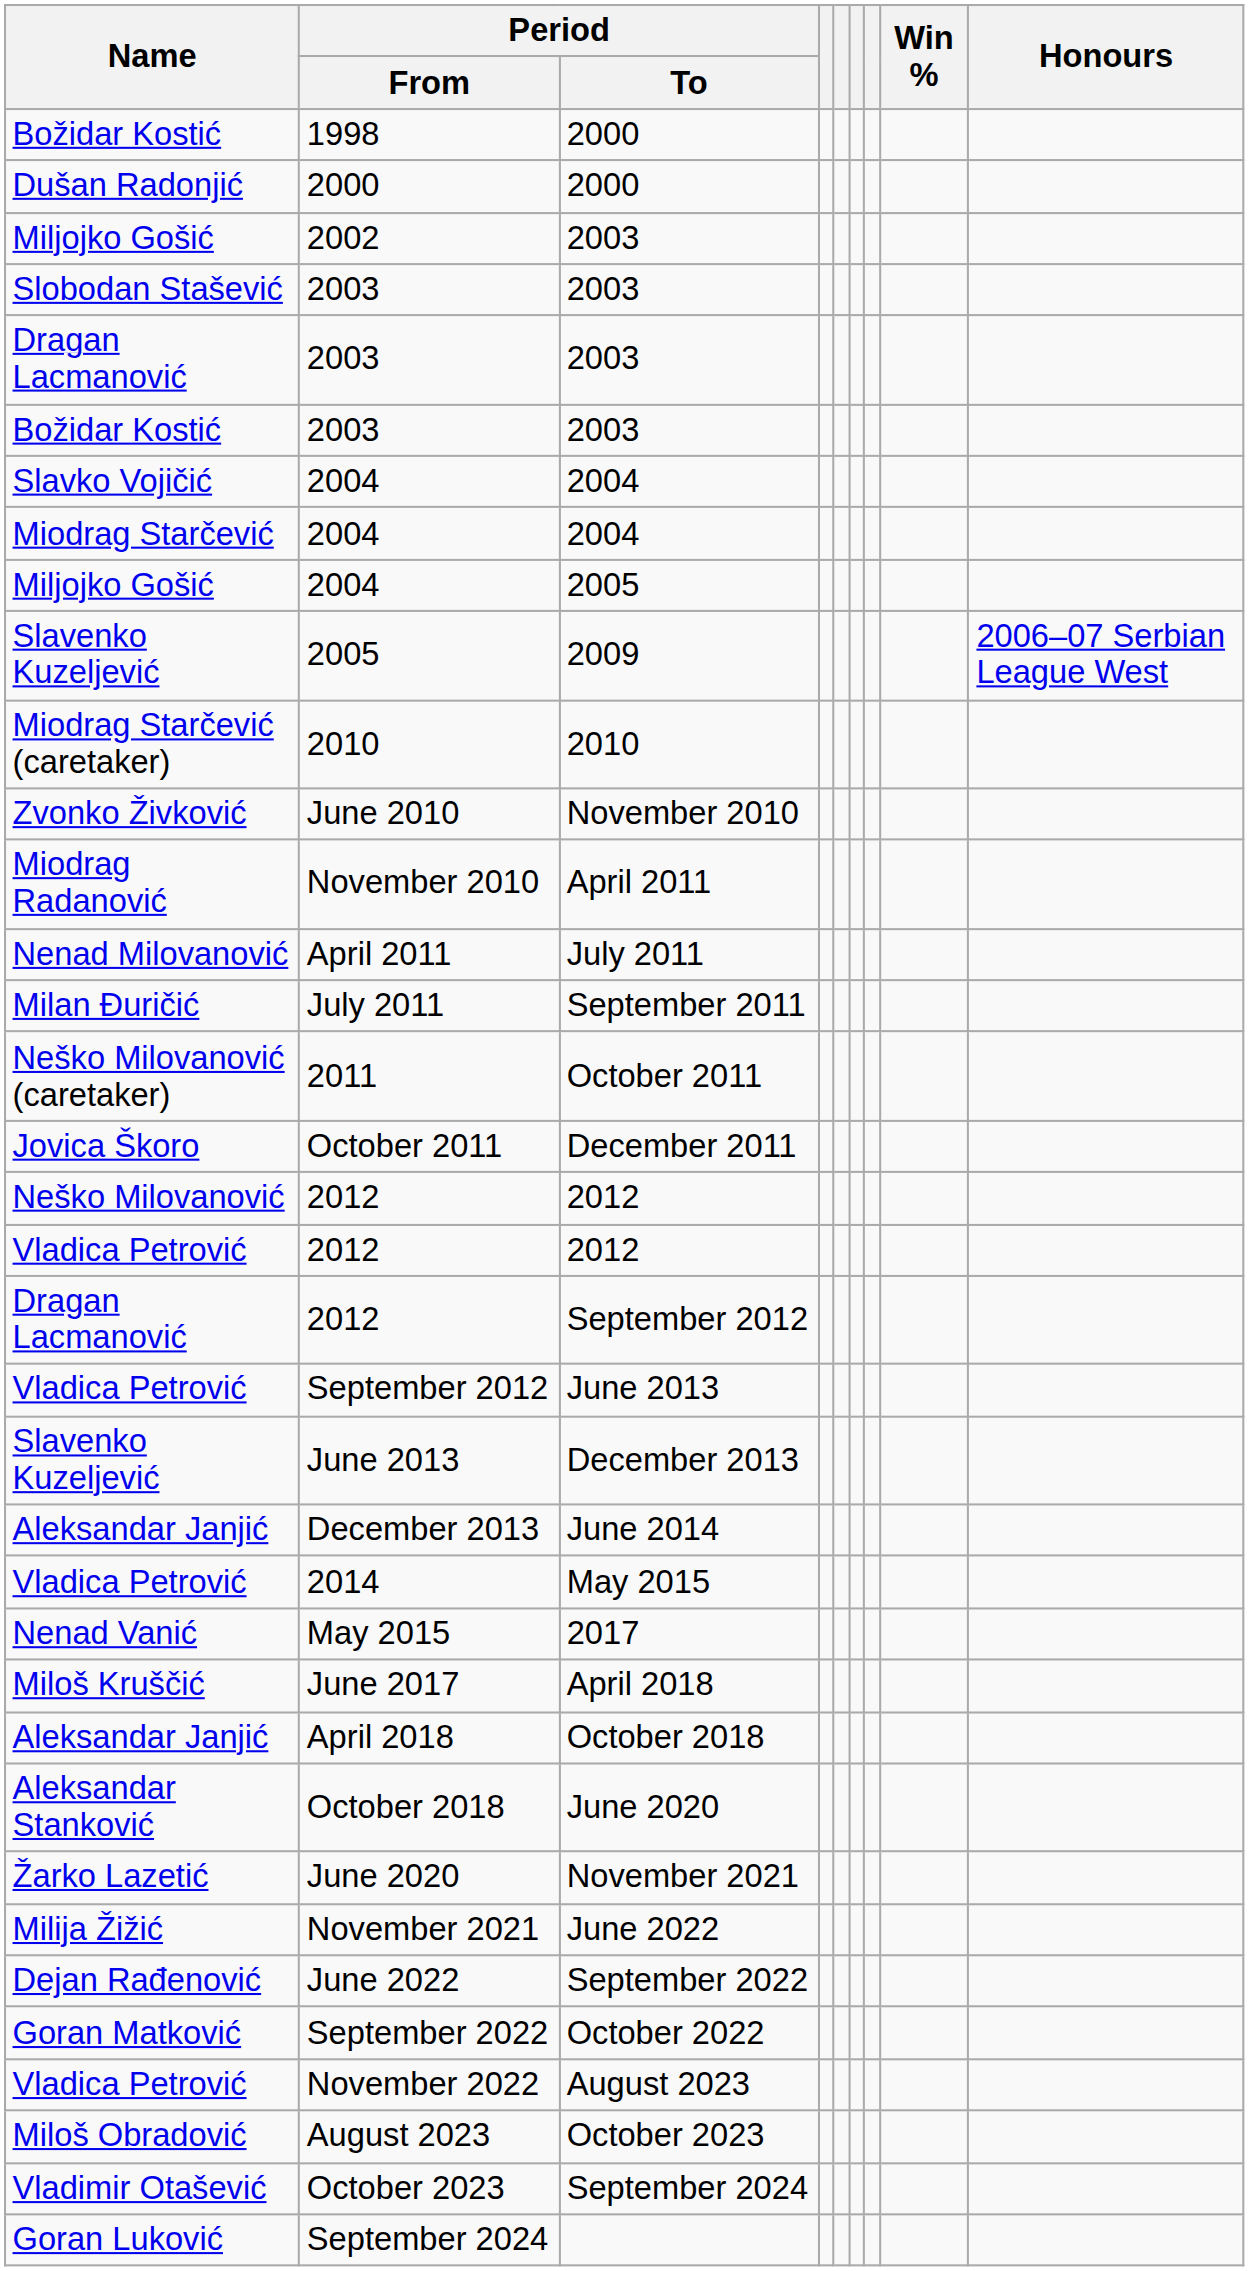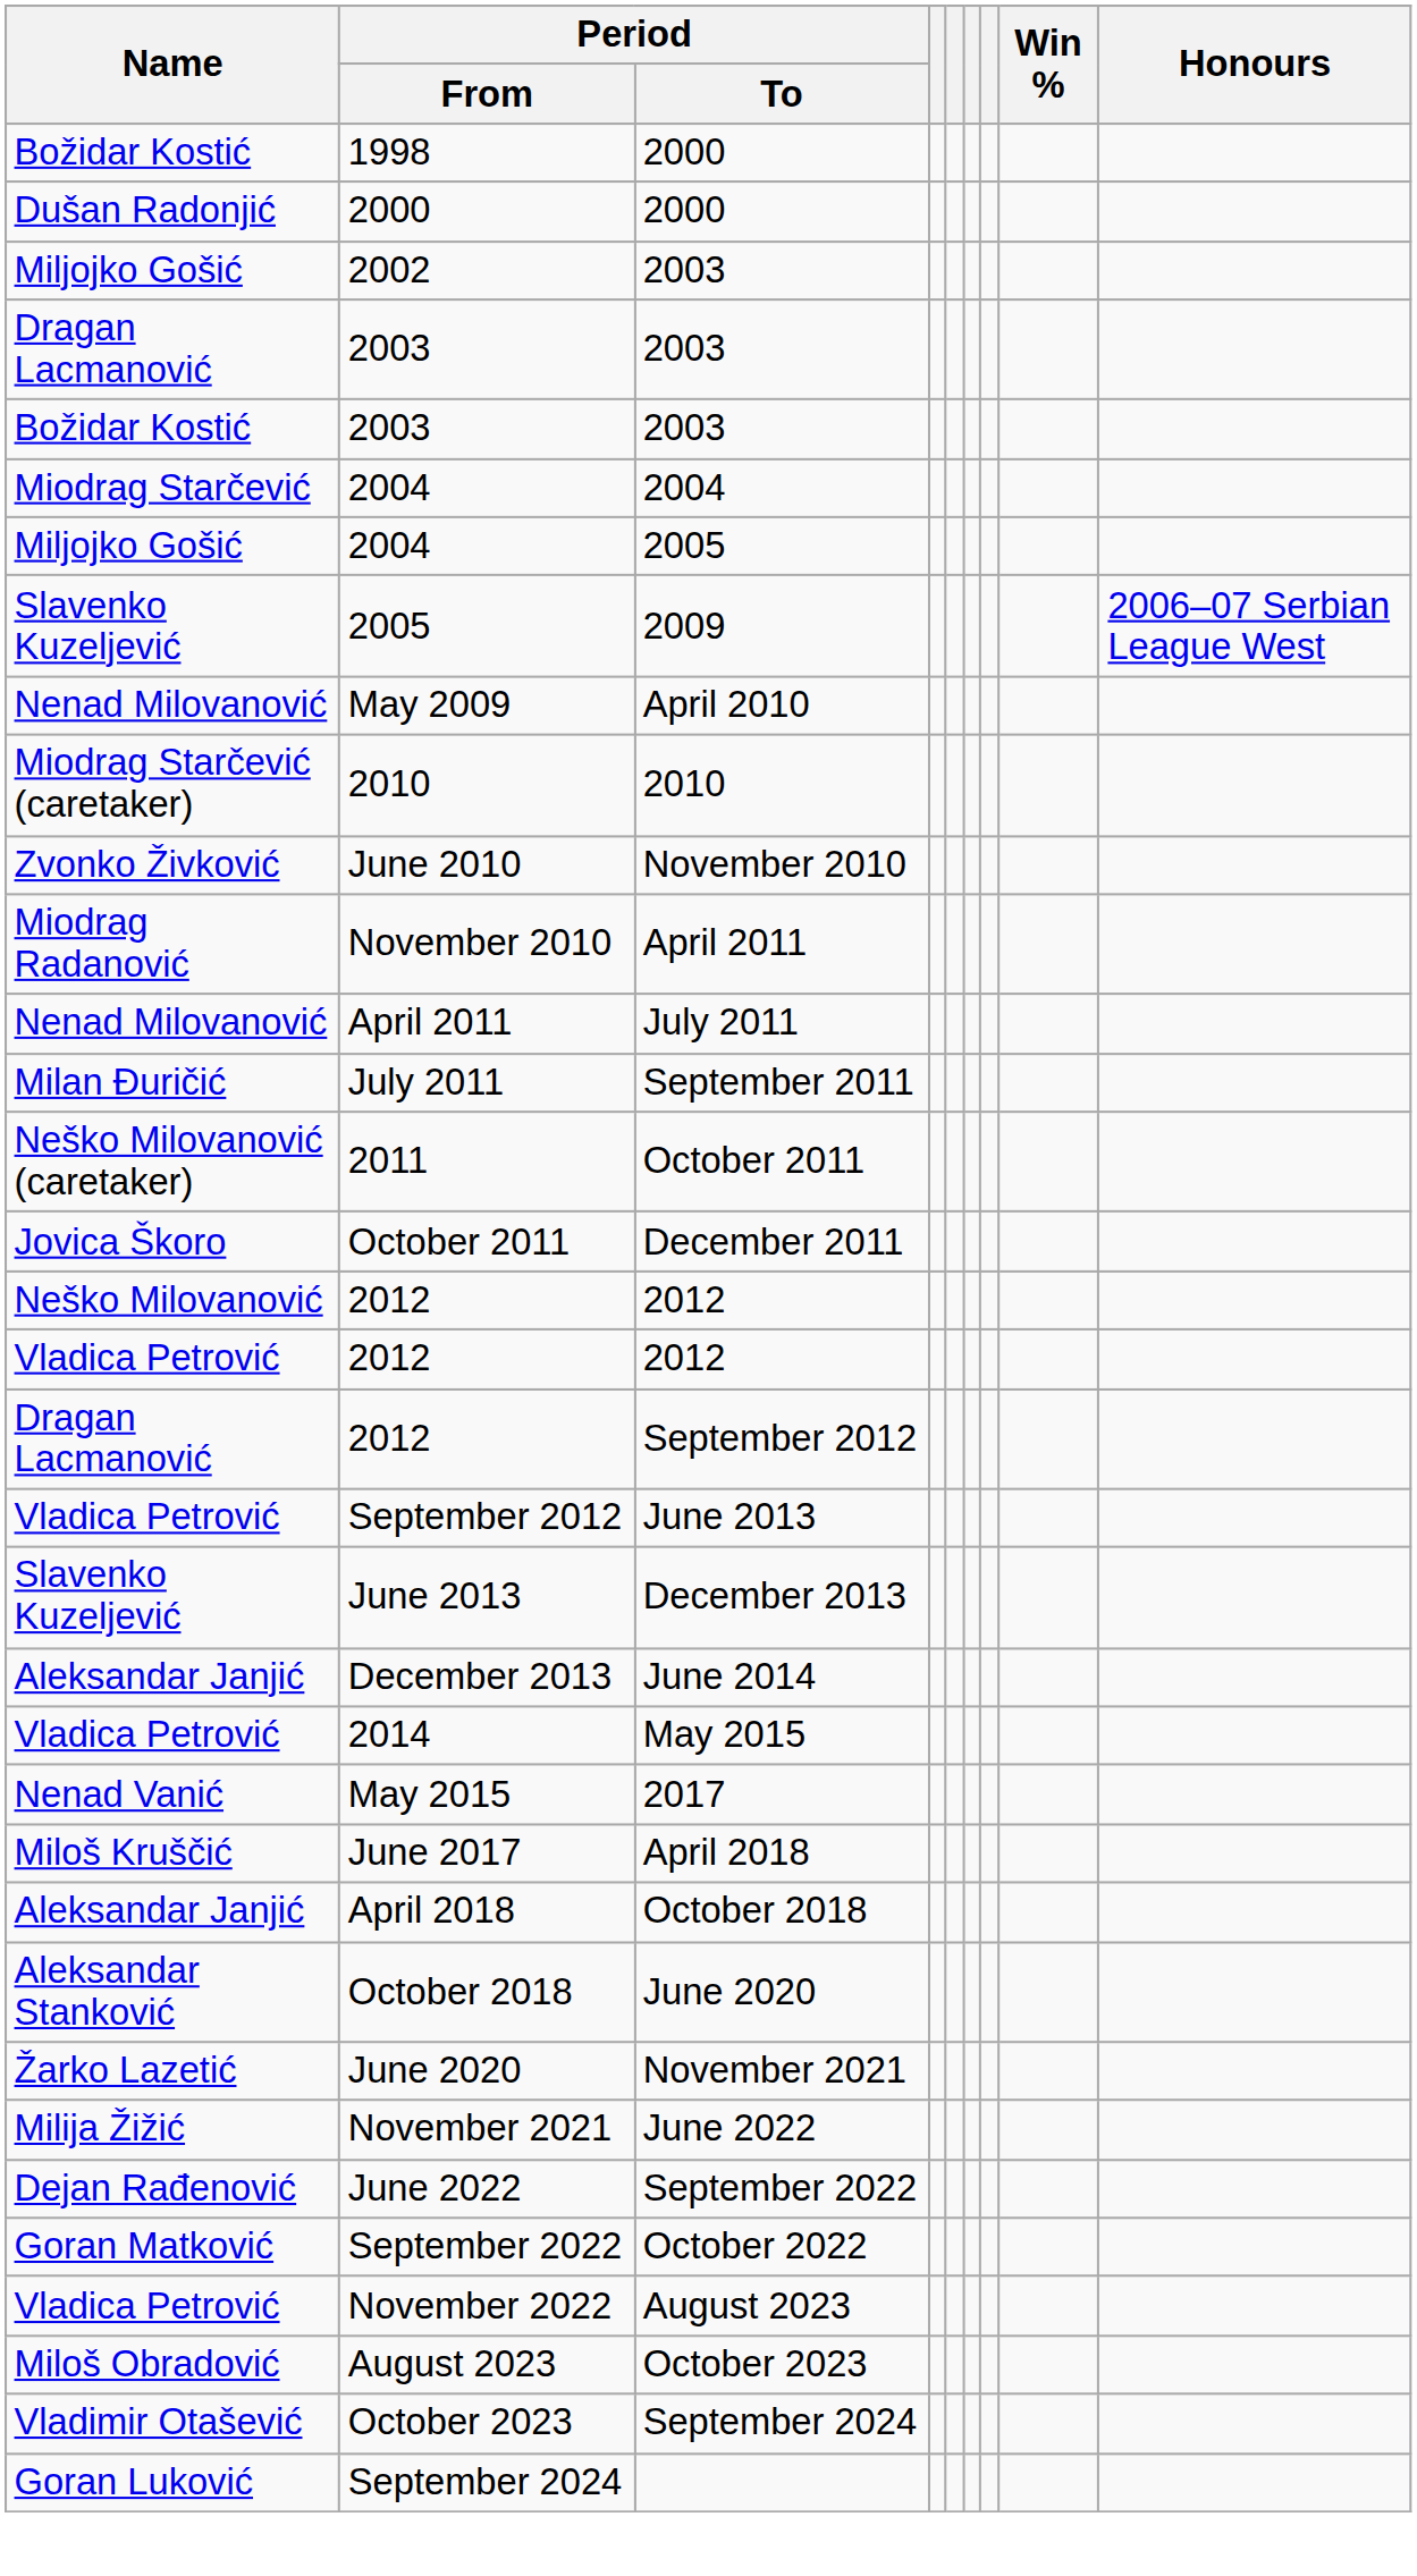 <table class="wikitable sortable">
 <tr>
 <th rowspan="2">Name</th>
 <th colspan="2">Period</th>
 <th rowspan="2"></th>
 <th rowspan="2"></th>
 <th rowspan="2"></th>
 <th rowspan="2"></th>
 <th rowspan="2">Win %</th>
 <th rowspan="2">Honours</th>
 </tr>
 <tr>
 <th width="120">From</th>
 <th width="120">To</th>
 </tr>
 <tr>
 <td> <a href='#'>Božidar Kostić</a></td>
 <td>1998</td>
 <td>2000</td>
 <td></td>
 <td></td>
 <td></td>
 <td></td>
 <td></td>
 <td></td>
 </tr>
 <tr>
 <td> <a href='#'>Dušan Radonjić</a></td>
 <td>2000</td>
 <td>2000</td>
 <td></td>
 <td></td>
 <td></td>
 <td></td>
 <td></td>
 <td></td>
 </tr>
 <tr>
 <td> <a href='#'>Miljojko Gošić</a></td>
 <td>2002</td>
 <td>2003</td>
 <td></td>
 <td></td>
 <td></td>
 <td></td>
 <td></td>
 <td></td>
 </tr>
 <tr>
-<td> <a href='#'>Slobodan Stašević</a></td>
-<td>2003</td>
-<td>2003</td>
-<td></td>
-<td></td>
-<td></td>
-<td></td>
-<td></td>
-<td></td>
-</tr>
-<tr>
 <td> <a href='#'>Dragan Lacmanović</a></td>
 <td>2003</td>
 <td>2003</td>
 <td></td>
 <td></td>
 <td></td>
 <td></td>
 <td></td>
 <td></td>
 </tr>
 <tr>
 <td> <a href='#'>Božidar Kostić</a></td>
 <td>2003</td>
 <td>2003</td>
-<td></td>
-<td></td>
-<td></td>
-<td></td>
-<td></td>
-<td></td>
-</tr>
-<tr>
-<td> <a href='#'>Slavko Vojičić</a></td>
-<td>2004</td>
-<td>2004</td>
 <td></td>
 <td></td>
 <td></td>
 <td></td>
 <td></td>
 <td></td>
 </tr>
 <tr>
 <td> <a href='#'>Miodrag Starčević</a></td>
 <td>2004</td>
 <td>2004</td>
 <td></td>
 <td></td>
 <td></td>
 <td></td>
 <td></td>
 <td></td>
 </tr>
 <tr>
 <td> <a href='#'>Miljojko Gošić</a></td>
 <td>2004</td>
 <td>2005</td>
 <td></td>
 <td></td>
 <td></td>
 <td></td>
 <td></td>
 <td></td>
 </tr>
 <tr>
 <td> <a href='#'>Slavenko Kuzeljević</a></td>
 <td>2005</td>
 <td>2009</td>
 <td></td>
 <td></td>
 <td></td>
 <td></td>
 <td></td>
 <td><a href='#'>2006–07 Serbian League West</a></td>
+</tr>
+<tr>
+<td> <a href='#'>Nenad Milovanović</a></td>
+<td>May 2009</td>
+<td>April 2010</td>
+<td></td>
+<td></td>
+<td></td>
+<td></td>
+<td></td>
+<td></td>
 </tr>
 <tr>
 <td> <a href='#'>Miodrag Starčević</a> (caretaker)</td>
 <td>2010</td>
 <td>2010</td>
 <td></td>
 <td></td>
 <td></td>
 <td></td>
 <td></td>
 <td></td>
 </tr>
 <tr>
 <td> <a href='#'>Zvonko Živković</a></td>
 <td>June 2010</td>
 <td>November 2010</td>
 <td></td>
 <td></td>
 <td></td>
 <td></td>
 <td></td>
 <td></td>
 </tr>
 <tr>
 <td> <a href='#'>Miodrag Radanović</a></td>
 <td>November 2010</td>
 <td>April 2011</td>
 <td></td>
 <td></td>
 <td></td>
 <td></td>
 <td></td>
 <td></td>
 </tr>
 <tr>
 <td> <a href='#'>Nenad Milovanović</a></td>
 <td>April 2011</td>
 <td>July 2011</td>
 <td></td>
 <td></td>
 <td></td>
 <td></td>
 <td></td>
 <td></td>
 </tr>
 <tr>
 <td> <a href='#'>Milan Đuričić</a></td>
 <td>July 2011</td>
 <td>September 2011</td>
 <td></td>
 <td></td>
 <td></td>
 <td></td>
 <td></td>
 <td></td>
 </tr>
 <tr>
 <td> <a href='#'>Neško Milovanović</a> (caretaker)</td>
 <td>2011</td>
 <td>October 2011</td>
 <td></td>
 <td></td>
 <td></td>
 <td></td>
 <td></td>
 <td></td>
 </tr>
 <tr>
 <td> <a href='#'>Jovica Škoro</a></td>
 <td>October 2011</td>
 <td>December 2011</td>
 <td></td>
 <td></td>
 <td></td>
 <td></td>
 <td></td>
 <td></td>
 </tr>
 <tr>
 <td> <a href='#'>Neško Milovanović</a></td>
 <td>2012</td>
 <td>2012</td>
 <td></td>
 <td></td>
 <td></td>
 <td></td>
 <td></td>
 <td></td>
 </tr>
 <tr>
 <td> <a href='#'>Vladica Petrović</a></td>
 <td>2012</td>
 <td>2012</td>
 <td></td>
 <td></td>
 <td></td>
 <td></td>
 <td></td>
 <td></td>
 </tr>
 <tr>
 <td> <a href='#'>Dragan Lacmanović</a></td>
 <td>2012</td>
 <td>September 2012</td>
 <td></td>
 <td></td>
 <td></td>
 <td></td>
 <td></td>
 <td></td>
 </tr>
 <tr>
 <td> <a href='#'>Vladica Petrović</a></td>
 <td>September 2012</td>
 <td>June 2013</td>
 <td></td>
 <td></td>
 <td></td>
 <td></td>
 <td></td>
 <td></td>
 </tr>
 <tr>
 <td> <a href='#'>Slavenko Kuzeljević</a></td>
 <td>June 2013</td>
 <td>December 2013</td>
 <td></td>
 <td></td>
 <td></td>
 <td></td>
 <td></td>
 <td></td>
 </tr>
 <tr>
 <td> <a href='#'>Aleksandar Janjić</a></td>
 <td>December 2013</td>
 <td>June 2014</td>
 <td></td>
 <td></td>
 <td></td>
 <td></td>
 <td></td>
 <td></td>
 </tr>
 <tr>
 <td> <a href='#'>Vladica Petrović</a></td>
 <td>2014</td>
 <td>May 2015</td>
 <td></td>
 <td></td>
 <td></td>
 <td></td>
 <td></td>
 <td></td>
 </tr>
 <tr>
 <td> <a href='#'>Nenad Vanić</a></td>
 <td>May 2015</td>
 <td>2017</td>
 <td></td>
 <td></td>
 <td></td>
 <td></td>
 <td></td>
 <td></td>
 </tr>
 <tr>
 <td> <a href='#'>Miloš Kruščić</a></td>
 <td>June 2017</td>
 <td>April 2018</td>
 <td></td>
 <td></td>
 <td></td>
 <td></td>
 <td></td>
 <td></td>
 </tr>
 <tr>
 <td> <a href='#'>Aleksandar Janjić</a></td>
 <td>April 2018</td>
 <td>October 2018</td>
 <td></td>
 <td></td>
 <td></td>
 <td></td>
 <td></td>
 <td></td>
 </tr>
 <tr>
 <td> <a href='#'>Aleksandar Stanković</a></td>
 <td>October 2018</td>
 <td>June 2020</td>
 <td></td>
 <td></td>
 <td></td>
 <td></td>
 <td></td>
 <td></td>
 </tr>
 <tr>
 <td> <a href='#'>Žarko Lazetić</a></td>
 <td>June 2020</td>
 <td>November 2021</td>
 <td></td>
 <td></td>
 <td></td>
 <td></td>
 <td></td>
 <td></td>
 </tr>
 <tr>
 <td> <a href='#'>Milija Žižić</a></td>
 <td>November 2021</td>
 <td>June 2022</td>
 <td></td>
 <td></td>
 <td></td>
 <td></td>
 <td></td>
 <td></td>
 </tr>
 <tr>
 <td> <a href='#'>Dejan Rađenović</a></td>
 <td>June 2022</td>
 <td>September 2022</td>
 <td></td>
 <td></td>
 <td></td>
 <td></td>
 <td></td>
 <td></td>
 </tr>
 <tr>
 <td> <a href='#'>Goran Matković</a></td>
 <td>September 2022</td>
 <td>October 2022</td>
 <td></td>
 <td></td>
 <td></td>
 <td></td>
 <td></td>
 <td></td>
 </tr>
 <tr>
 <td> <a href='#'>Vladica Petrović</a></td>
 <td>November 2022</td>
 <td>August 2023</td>
 <td></td>
 <td></td>
 <td></td>
 <td></td>
 <td></td>
 <td></td>
 </tr>
 <tr>
 <td> <a href='#'>Miloš Obradović</a></td>
 <td>August 2023</td>
 <td>October 2023</td>
 <td></td>
 <td></td>
 <td></td>
 <td></td>
 <td></td>
 <td></td>
 </tr>
 <tr>
 <td> <a href='#'>Vladimir Otašević</a></td>
 <td>October 2023</td>
 <td>September 2024</td>
 <td></td>
 <td></td>
 <td></td>
 <td></td>
 <td></td>
 <td></td>
 </tr>
 <tr>
 <td> <a href='#'>Goran Luković</a></td>
 <td>September 2024</td>
 <td></td>
 <td></td>
 <td></td>
 <td></td>
 <td></td>
 <td></td>
 <td></td>
 </tr>
 </table>
